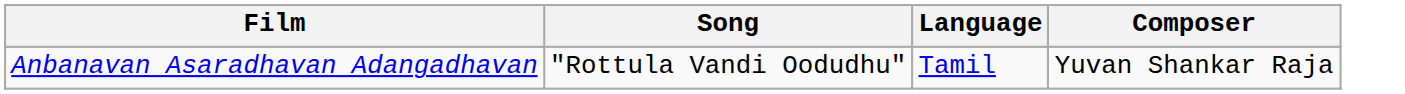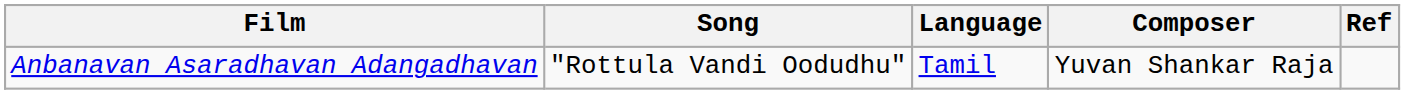 <table class="wikitable sortable" style="font-size:95%;">
 <tr>
 <th>Film</th>
 <th>Song</th>
 <th>Language</th>
 <th>Composer</th>
+<th>Ref</th>
 </tr>
 <tr>
 <td><em><a href='#'>Anbanavan Asaradhavan Adangadhavan</a></em></td>
 <td>"Rottula Vandi Oodudhu"</td>
 <td><a href='#'>Tamil</a></td>
 <td>Yuvan Shankar Raja</td>
+<td></td>
 </tr>
 </table>
